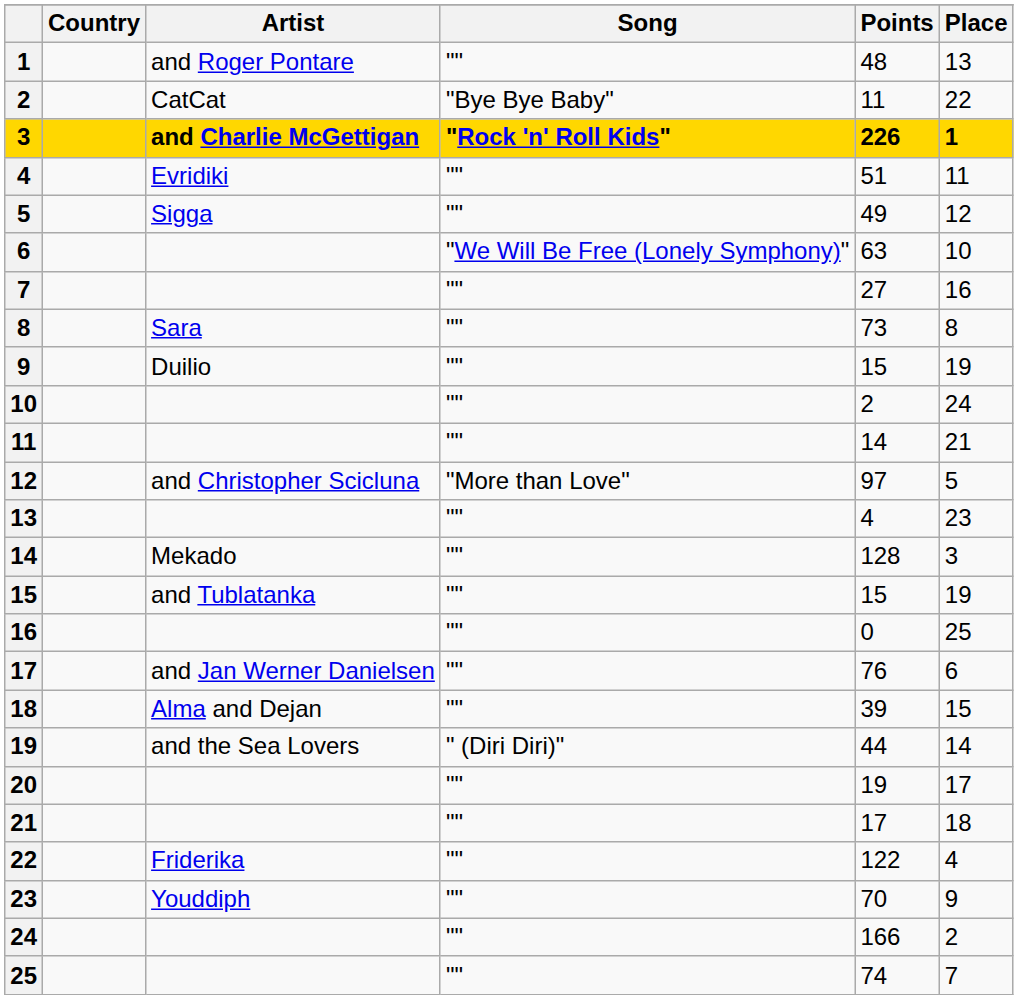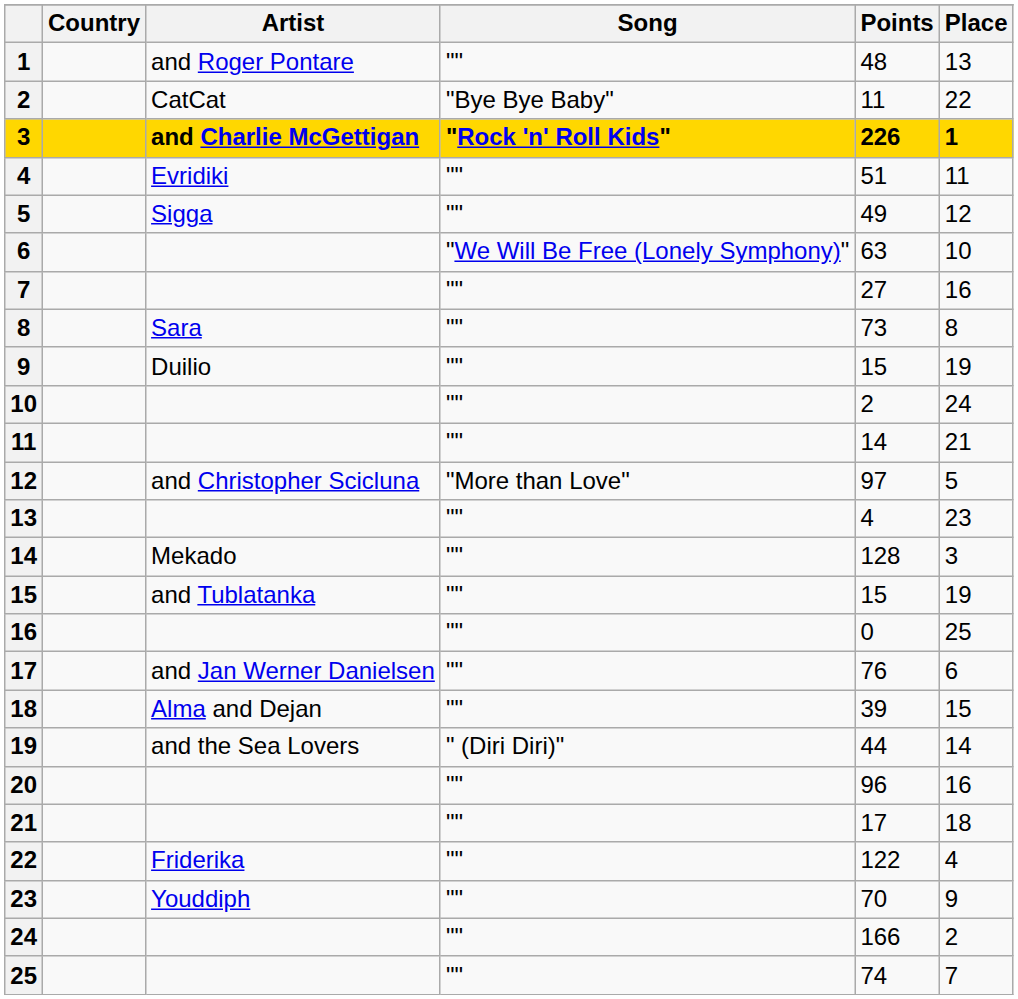 <table class="sortable wikitable plainrowheaders">
 <tr>
 </tr>
 <tr>
 <th scope="col"></th>
 <th scope="col">Country</th>
 <th scope="col">Artist</th>
 <th scope="col">Song</th>
 <th scope="col">Points</th>
 <th scope="col">Place</th>
 </tr>
 <tr>
 <th scope="row" style="text-align:center;">1</th>
 <td></td>
 <td> and <a href='#'>Roger Pontare</a></td>
 <td>""</td>
 <td>48</td>
 <td>13</td>
 </tr>
 <tr>
 <th scope="row" style="text-align:center;">2</th>
 <td></td>
 <td>CatCat</td>
 <td>"Bye Bye Baby"</td>
 <td>11</td>
 <td>22</td>
 </tr>
 <tr style="font-weight:bold; background:gold;">
 <th scope="row" style="text-align:center; font-weight:bold; background:gold;">3</th>
 <td></td>
 <td> and <a href='#'>Charlie McGettigan</a></td>
 <td>"<a href='#'>Rock 'n' Roll Kids</a>"</td>
 <td>226</td>
 <td>1</td>
 </tr>
 <tr>
 <th scope="row" style="text-align:center;">4</th>
 <td></td>
 <td><a href='#'>Evridiki</a></td>
 <td>""</td>
 <td>51</td>
 <td>11</td>
 </tr>
 <tr>
 <th scope="row" style="text-align:center;">5</th>
 <td></td>
 <td><a href='#'>Sigga</a></td>
 <td>""</td>
 <td>49</td>
 <td>12</td>
 </tr>
 <tr>
 <th scope="row" style="text-align:center;">6</th>
 <td></td>
 <td></td>
 <td>"<a href='#'>We Will Be Free (Lonely Symphony)</a>"</td>
 <td>63</td>
 <td>10</td>
 </tr>
 <tr>
 <th scope="row" style="text-align:center;">7</th>
 <td></td>
 <td></td>
 <td>""</td>
 <td>27</td>
 <td>16</td>
 </tr>
 <tr>
 <th scope="row" style="text-align:center;">8</th>
 <td></td>
 <td><a href='#'>Sara</a></td>
 <td>""</td>
 <td>73</td>
 <td>8</td>
 </tr>
 <tr>
 <th scope="row" style="text-align:center;">9</th>
 <td></td>
 <td>Duilio</td>
 <td>""</td>
 <td>15</td>
 <td>19</td>
 </tr>
 <tr>
 <th scope="row" style="text-align:center;">10</th>
 <td></td>
 <td></td>
 <td>""</td>
 <td>2</td>
 <td>24</td>
 </tr>
 <tr>
 <th scope="row" style="text-align:center;">11</th>
 <td></td>
 <td></td>
 <td>""</td>
 <td>14</td>
 <td>21</td>
 </tr>
 <tr>
 <th scope="row" style="text-align:center;">12</th>
 <td></td>
 <td> and <a href='#'>Christopher Scicluna</a></td>
 <td>"More than Love"</td>
 <td>97</td>
 <td>5</td>
 </tr>
 <tr>
 <th scope="row" style="text-align:center;">13</th>
 <td></td>
 <td></td>
 <td>""</td>
 <td>4</td>
 <td>23</td>
 </tr>
 <tr>
 <th scope="row" style="text-align:center;">14</th>
 <td></td>
 <td>Mekado</td>
 <td>""</td>
 <td>128</td>
 <td>3</td>
 </tr>
 <tr>
 <th scope="row" style="text-align:center;">15</th>
 <td></td>
 <td> and <a href='#'>Tublatanka</a></td>
 <td>""</td>
 <td>15</td>
 <td>19</td>
 </tr>
 <tr>
 <th scope="row" style="text-align:center;">16</th>
 <td></td>
 <td></td>
 <td>""</td>
 <td>0</td>
 <td>25</td>
 </tr>
 <tr>
 <th scope="row" style="text-align:center;">17</th>
 <td></td>
 <td> and <a href='#'>Jan Werner Danielsen</a></td>
 <td>""</td>
 <td>76</td>
 <td>6</td>
 </tr>
 <tr>
 <th scope="row" style="text-align:center;">18</th>
 <td></td>
 <td><a href='#'>Alma</a> and Dejan</td>
 <td>""</td>
 <td>39</td>
 <td>15</td>
 </tr>
 <tr>
 <th scope="row" style="text-align:center;">19</th>
 <td></td>
 <td> and the Sea Lovers</td>
 <td>" (Diri Diri)"</td>
 <td>44</td>
 <td>14</td>
 </tr>
 <tr>
 <th scope="row" style="text-align:center;">20</th>
 <td></td>
 <td></td>
 <td>""</td>
-<td>19</td>
-<td>17</td>
+<td>96</td>
+<td>16</td>
 </tr>
 <tr>
 <th scope="row" style="text-align:center;">21</th>
 <td></td>
 <td></td>
 <td>""</td>
 <td>17</td>
 <td>18</td>
 </tr>
 <tr>
 <th scope="row" style="text-align:center;">22</th>
 <td></td>
 <td><a href='#'>Friderika</a></td>
 <td>""</td>
 <td>122</td>
 <td>4</td>
 </tr>
 <tr>
 <th scope="row" style="text-align:center;">23</th>
 <td></td>
 <td><a href='#'>Youddiph</a></td>
 <td>""</td>
 <td>70</td>
 <td>9</td>
 </tr>
 <tr>
 <th scope="row" style="text-align:center;">24</th>
 <td></td>
 <td></td>
 <td>""</td>
 <td>166</td>
 <td>2</td>
 </tr>
 <tr>
 <th scope="row" style="text-align:center;">25</th>
 <td></td>
 <td></td>
 <td>""</td>
 <td>74</td>
 <td>7</td>
 </tr>
 </table>
